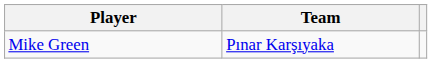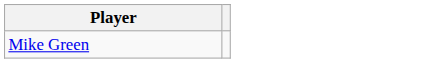 <table class="wikitable sortable">
 <tr>
 <th style="width:200px;">Player</th>
-<th style="width:180px;">Team</th>
 <th></th>
 </tr>
 <tr>
 <td> <a href='#'>Mike Green</a></td>
-<td> <a href='#'>Pınar Karşıyaka</a></td>
 <td style="text-align:center;"></td>
 </tr>
 </table>
